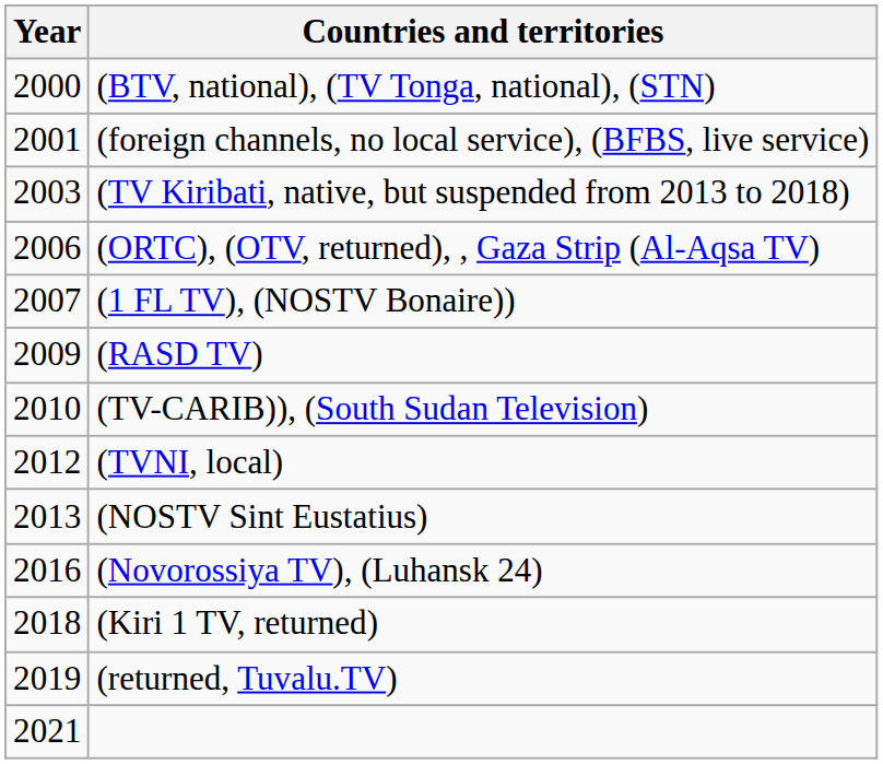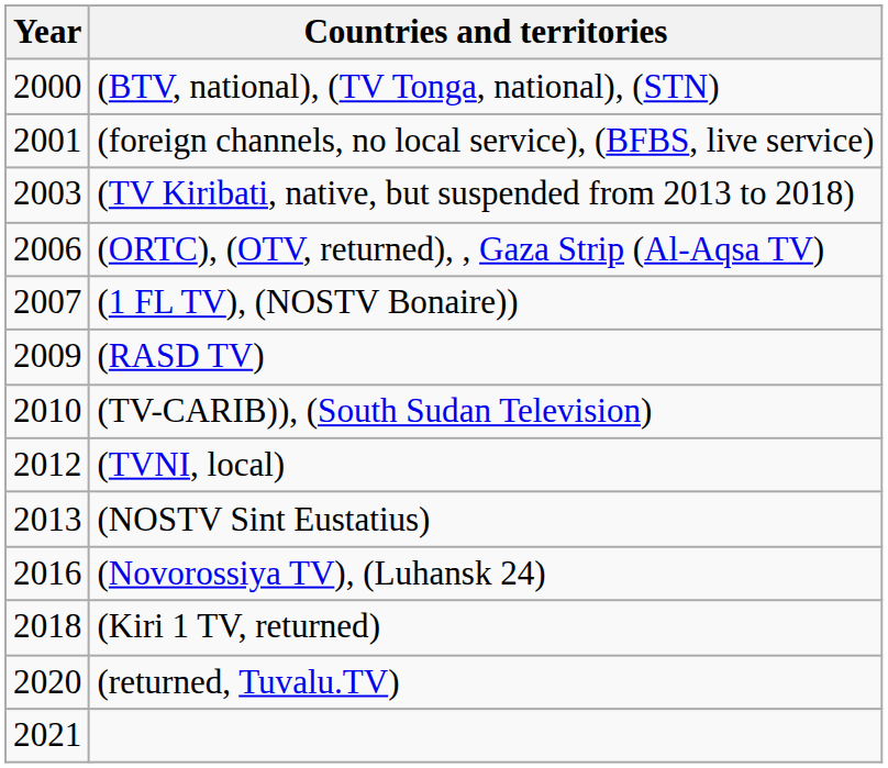 <table class="wikitable">
 <tr>
 <th>Year</th>
 <th>Countries and territories</th>
 </tr>
 <tr>
 <td>2000</td>
 <td> (<a href='#'>BTV</a>, national),  (<a href='#'>TV Tonga</a>, national),  (<a href='#'>STN</a>)</td>
 </tr>
 <tr>
 <td>2001</td>
 <td> (foreign channels, no local service),  (<a href='#'>BFBS</a>, live service)</td>
 </tr>
 <tr>
 <td>2003</td>
 <td> (<a href='#'>TV Kiribati</a>, native, but suspended from 2013 to 2018)</td>
 </tr>
 <tr>
 <td>2006</td>
 <td> (<a href='#'>ORTC</a>),  (<a href='#'>OTV</a>, returned), ,  <a href='#'>Gaza Strip</a> (<a href='#'>Al-Aqsa TV</a>)</td>
 </tr>
 <tr>
 <td>2007</td>
 <td> (<a href='#'>1 FL TV</a>),  (NOSTV Bonaire))</td>
 </tr>
 <tr>
 <td>2009</td>
 <td> (<a href='#'>RASD TV</a>)</td>
 </tr>
 <tr>
 <td>2010</td>
 <td> (TV-CARIB)),  (<a href='#'>South Sudan Television</a>)</td>
 </tr>
 <tr>
 <td>2012</td>
 <td> (<a href='#'>TVNI</a>, local)</td>
 </tr>
 <tr>
 <td>2013</td>
 <td> (NOSTV Sint Eustatius)</td>
 </tr>
 <tr>
 <td>2016</td>
 <td> (<a href='#'>Novorossiya TV</a>),  (Luhansk 24)</td>
 </tr>
 <tr>
 <td>2018</td>
 <td> (Kiri 1 TV, returned)</td>
 </tr>
 <tr>
-<td>2019</td>
+<td>2020</td>
 <td> (returned, <a href='#'>Tuvalu.TV</a>)</td>
 </tr>
 <tr>
 <td>2021</td>
 <td></td>
 </tr>
 </table>
